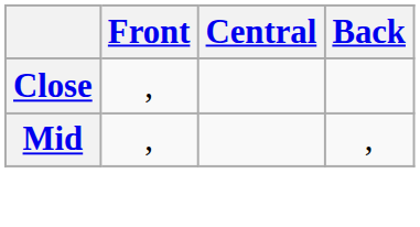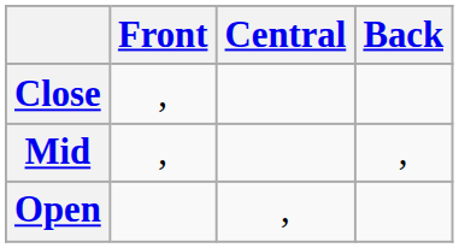 <table class="wikitable" style="text-align:center">
 <tr>
 <th></th>
 <th><a href='#'>Front</a></th>
 <th><a href='#'>Central</a></th>
 <th><a href='#'>Back</a></th>
 </tr>
 <tr>
 <th><a href='#'>Close</a></th>
 <td>,  </td>
 <td></td>
 <td> </td>
 </tr>
 <tr>
 <th><a href='#'>Mid</a></th>
 <td>,  </td>
 <td></td>
 <td>,  </td>
 </tr>
+<tr>
+<th><a href='#'>Open</a></th>
+<td></td>
+<td>,  </td>
+<td></td>
+</tr>
 </table>
